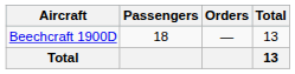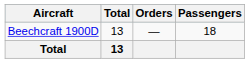 <table class="wikitable" style="margin:1em auto; border-collapse:collapse;text-align:center">
 <tr bgcolor=lightblue>
 <th>Aircraft</th>
+<th>Total</th>
+<th>Orders</th>
 <th>Passengers</th>
-<th>Orders</th>
-<th>Total</th>
 </tr>
 <tr>
 <td><a href='#'>Beechcraft 1900D</a></td>
+<td>13</td>
+<td>—</td>
 <td>18</td>
-<td>—</td>
-<td>13</td>
 </tr>
 <tr>
 <th>Total</th>
+<th>13</th>
 <th></th>
 <th></th>
-<th>13</th>
 </tr>
 </table>
